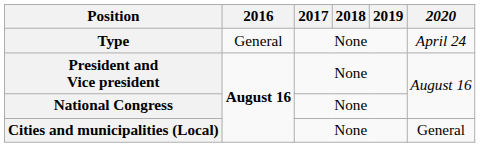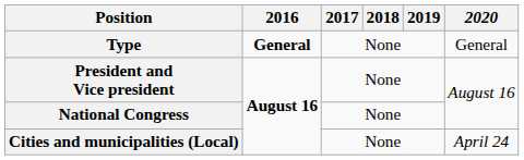 <table class=wikitable style="text-align:center;">
 <tr>
 <th>Position</th>
 <th>2016</th>
 <th>2017</th>
 <th>2018</th>
 <th>2019</th>
 <th><em>2020</em></th>
 </tr>
 <tr>
 <th>Type</th>
+<td><strong>General</strong></td>
+<td colspan=3>None</td>
 <td>General</td>
-<td colspan=3>None</td>
-<td><em>April 24</em></td>
 </tr>
 <tr>
 <th>President and<br>Vice president</th>
 <td rowspan=3><strong>August 16</strong></td>
 <td colspan=3>None</td>
 <td rowspan=2><em>August 16</em></td>
 </tr>
 <tr>
 <th>National Congress</th>
 <td colspan=3>None</td>
 </tr>
 <tr>
 <th>Cities and municipalities (Local)</th>
 <td colspan=3>None</td>
-<td>General</td>
+<td><em>April 24</em></td>
 </tr>
 </table>
